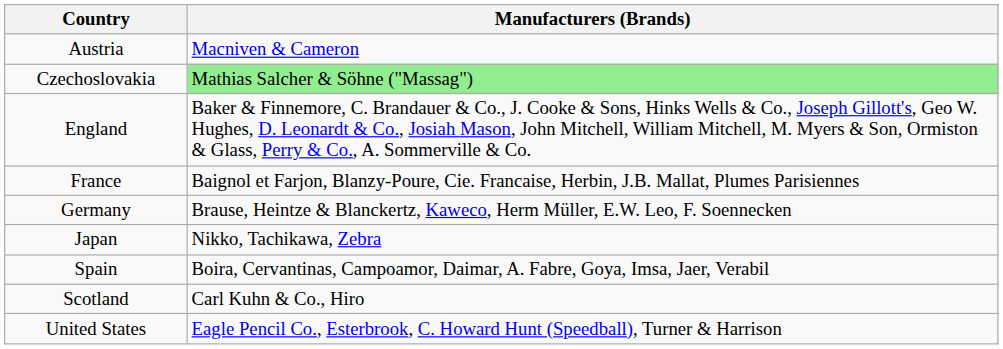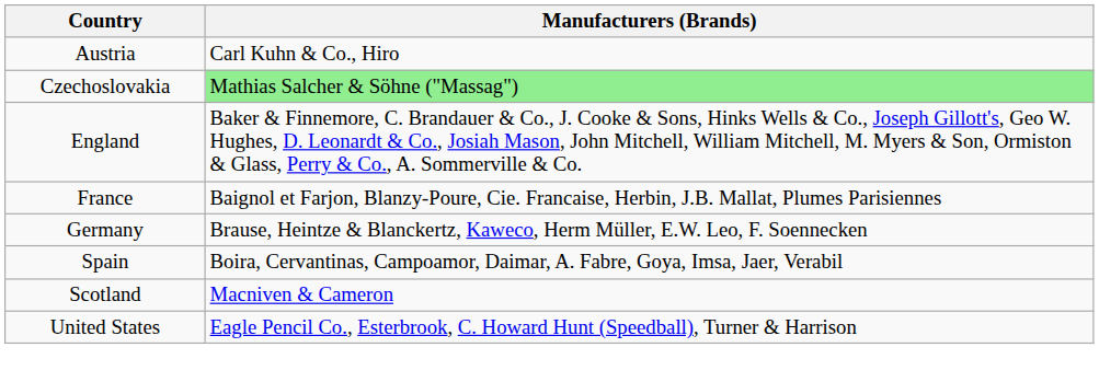 <table class="wikitable sortable"  width="850px">
 <tr>
 <th width=150px>Country</th>
 <th width=700px>Manufacturers (Brands)</th>
 </tr>
 <tr>
 <td align=center>Austria</td>
-<td><a href='#'>Macniven & Cameron</a></td>
+<td>Carl Kuhn & Co., Hiro </td>
 </tr>
 <tr>
 <td align=center>Czechoslovakia</td>
 <td style="background: lightgreen;">Mathias Salcher & Söhne ("Massag") </td>
 </tr>
 <tr>
 <td align=center>England</td>
 <td>Baker & Finnemore, C. Brandauer & Co., J. Cooke & Sons, Hinks Wells & Co., <a href='#'>Joseph Gillott's</a>, Geo W. Hughes, <a href='#'>D. Leonardt & Co.</a>, <a href='#'>Josiah Mason</a>, John Mitchell, William Mitchell, M. Myers & Son, Ormiston & Glass, <a href='#'>Perry & Co.</a>, A. Sommerville & Co.</td>
 </tr>
 <tr>
 <td align=center>France</td>
 <td>Baignol et Farjon, Blanzy-Poure, Cie. Francaise, Herbin, J.B. Mallat, Plumes Parisiennes </td>
 </tr>
 <tr>
 <td align=center>Germany</td>
 <td>Brause, Heintze & Blanckertz, <a href='#'>Kaweco</a>, Herm Müller, E.W. Leo, F. Soennecken </td>
 </tr>
 <tr>
-<td align=center>Japan</td>
-<td>Nikko, Tachikawa, <a href='#'>Zebra</a></td>
-</tr>
-<tr>
 <td align=center>Spain</td>
 <td>Boira, Cervantinas, Campoamor, Daimar, A. Fabre, Goya, Imsa, Jaer, Verabil</td>
 </tr>
 <tr>
 <td align=center>Scotland</td>
-<td>Carl Kuhn & Co., Hiro </td>
+<td><a href='#'>Macniven & Cameron</a></td>
 </tr>
 <tr>
 <td align=center>United States</td>
 <td><a href='#'>Eagle Pencil Co.</a>, <a href='#'>Esterbrook</a>, <a href='#'>C. Howard Hunt (Speedball)</a>, Turner & Harrison </td>
 </tr>
 </table>
